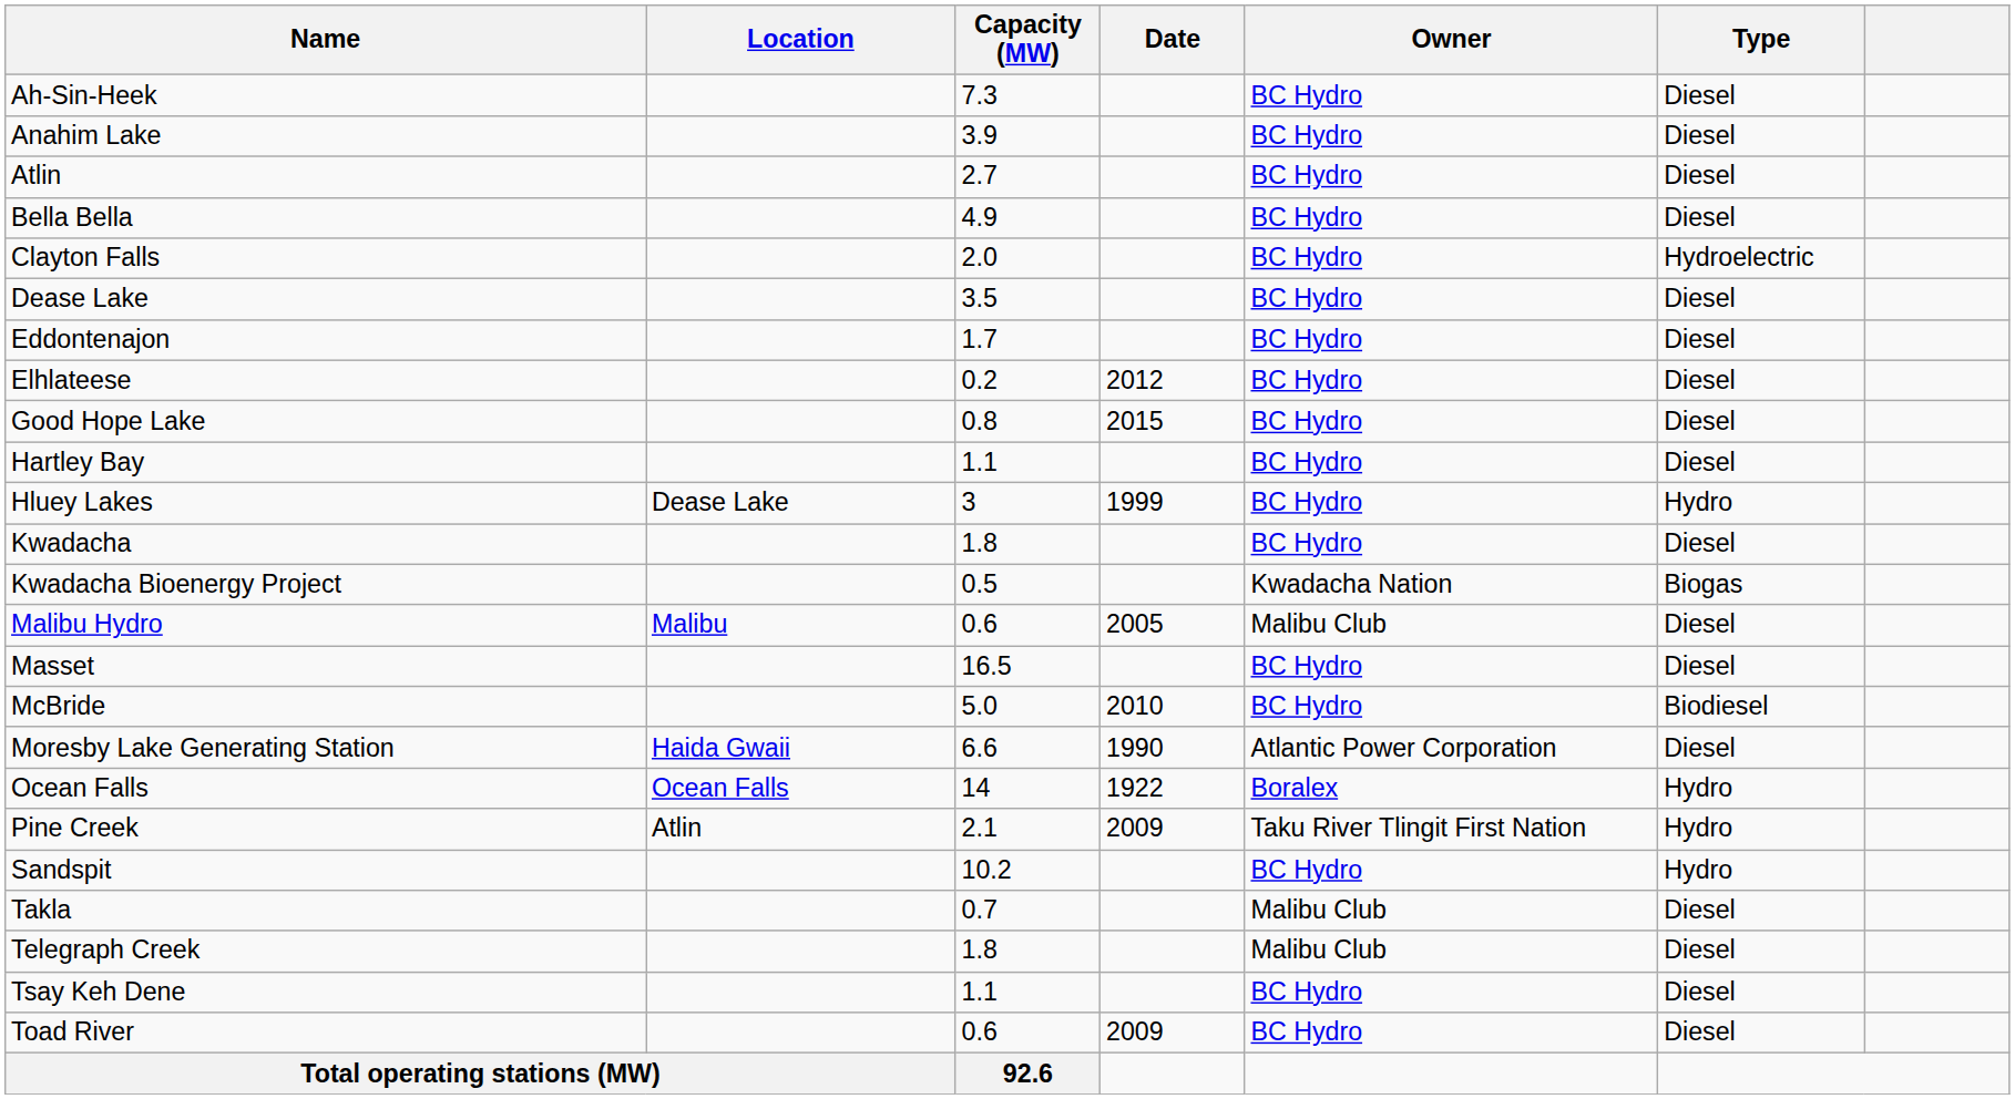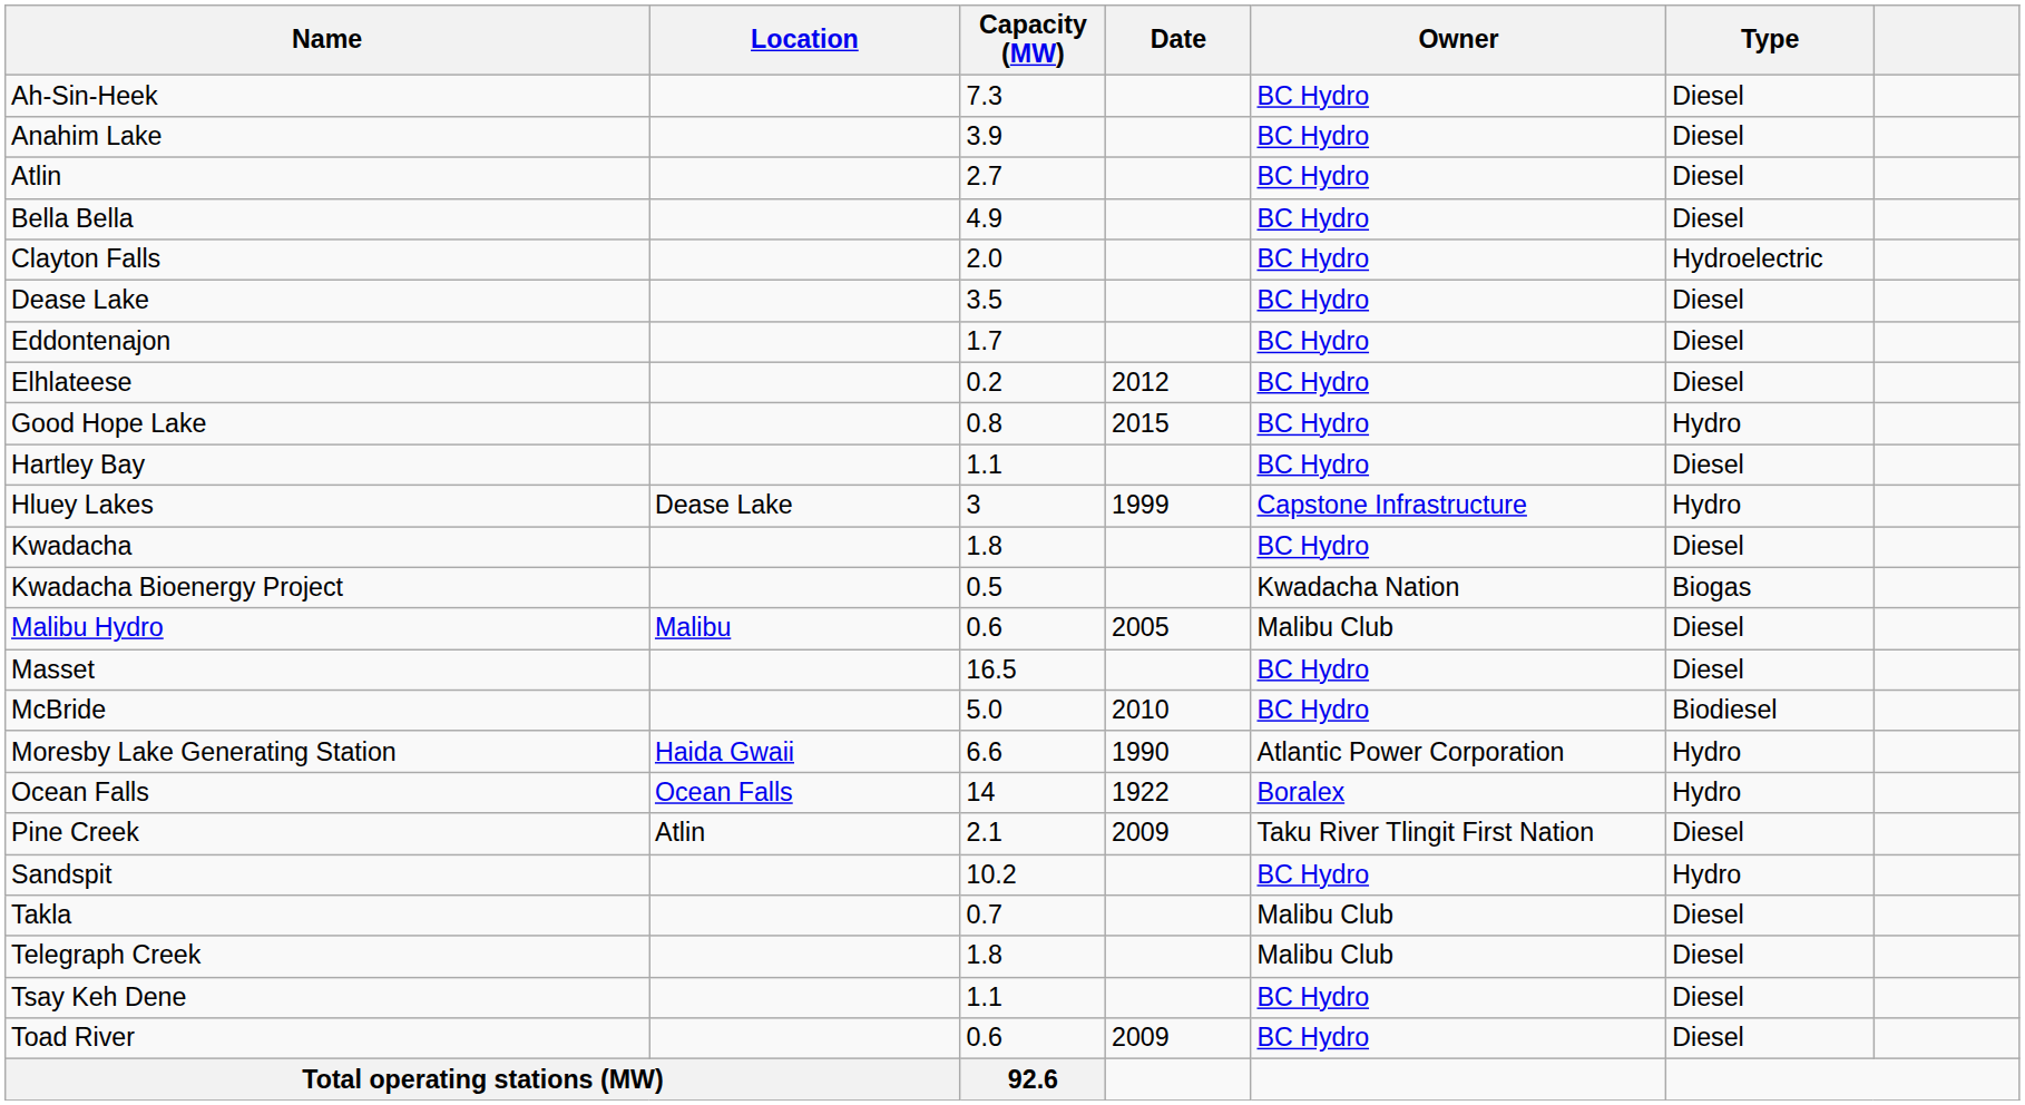 <table class="wikitable sortable">
 <tr>
 <th width="31%">Name</th>
 <th width="15%"><a href='#'>Location</a></th>
 <th width="7%" data-sort-type="number">Capacity (<a href='#'>MW</a>)</th>
 <th width="7%">Date</th>
 <th width="20%">Owner</th>
 <th width="10%">Type</th>
 <th width="7%"></th>
 </tr>
 <tr>
 <td>Ah-Sin-Heek</td>
 <td></td>
 <td>7.3</td>
 <td></td>
 <td><a href='#'>BC Hydro</a></td>
 <td>Diesel</td>
 <td></td>
 </tr>
 <tr>
 <td>Anahim Lake</td>
 <td></td>
 <td>3.9</td>
 <td></td>
 <td><a href='#'>BC Hydro</a></td>
 <td>Diesel</td>
 <td></td>
 </tr>
 <tr>
 <td>Atlin</td>
 <td></td>
 <td>2.7</td>
 <td></td>
 <td><a href='#'>BC Hydro</a></td>
 <td>Diesel</td>
 <td></td>
 </tr>
 <tr>
 <td>Bella Bella</td>
 <td></td>
 <td>4.9</td>
 <td></td>
 <td><a href='#'>BC Hydro</a></td>
 <td>Diesel</td>
 <td></td>
 </tr>
 <tr>
 <td>Clayton Falls</td>
 <td></td>
 <td>2.0</td>
 <td></td>
 <td><a href='#'>BC Hydro</a></td>
 <td>Hydroelectric</td>
 <td></td>
 </tr>
 <tr>
 <td>Dease Lake</td>
 <td></td>
 <td>3.5</td>
 <td></td>
 <td><a href='#'>BC Hydro</a></td>
 <td>Diesel</td>
 <td></td>
 </tr>
 <tr>
 <td>Eddontenajon</td>
 <td></td>
 <td>1.7</td>
 <td></td>
 <td><a href='#'>BC Hydro</a></td>
 <td>Diesel</td>
 <td></td>
 </tr>
 <tr>
 <td>Elhlateese</td>
 <td></td>
 <td>0.2</td>
 <td>2012</td>
 <td><a href='#'>BC Hydro</a></td>
 <td>Diesel</td>
 <td></td>
 </tr>
 <tr>
 <td>Good Hope Lake</td>
 <td></td>
 <td>0.8</td>
 <td>2015</td>
 <td><a href='#'>BC Hydro</a></td>
-<td>Diesel</td>
+<td>Hydro</td>
 <td></td>
 </tr>
 <tr>
 <td>Hartley Bay</td>
 <td></td>
 <td>1.1</td>
 <td></td>
 <td><a href='#'>BC Hydro</a></td>
 <td>Diesel</td>
 <td></td>
 </tr>
 <tr>
 <td>Hluey Lakes</td>
 <td>Dease Lake</td>
 <td>3</td>
 <td>1999</td>
-<td><a href='#'>BC Hydro</a></td>
+<td><a href='#'>Capstone Infrastructure</a></td>
 <td>Hydro</td>
 <td></td>
 </tr>
 <tr>
 <td>Kwadacha</td>
 <td></td>
 <td>1.8</td>
 <td></td>
 <td><a href='#'>BC Hydro</a></td>
 <td>Diesel</td>
 <td></td>
 </tr>
 <tr>
 <td>Kwadacha Bioenergy Project</td>
 <td></td>
 <td>0.5</td>
 <td></td>
 <td>Kwadacha Nation</td>
 <td>Biogas</td>
 <td></td>
 </tr>
 <tr>
 <td><a href='#'>Malibu Hydro</a></td>
 <td><a href='#'>Malibu</a></td>
 <td>0.6</td>
 <td>2005</td>
 <td>Malibu Club</td>
 <td>Diesel</td>
 <td></td>
 </tr>
 <tr>
 <td>Masset</td>
 <td></td>
 <td>16.5</td>
 <td></td>
 <td><a href='#'>BC Hydro</a></td>
 <td>Diesel</td>
 <td></td>
 </tr>
 <tr>
 <td>McBride</td>
 <td></td>
 <td>5.0</td>
 <td>2010</td>
 <td><a href='#'>BC Hydro</a></td>
 <td>Biodiesel</td>
 <td></td>
 </tr>
 <tr>
 <td>Moresby Lake Generating Station</td>
 <td><a href='#'>Haida Gwaii</a></td>
 <td>6.6</td>
 <td>1990</td>
 <td>Atlantic Power Corporation</td>
-<td>Diesel</td>
+<td>Hydro</td>
 <td></td>
 </tr>
 <tr>
 <td>Ocean Falls</td>
 <td><a href='#'>Ocean Falls</a></td>
 <td>14</td>
 <td>1922</td>
 <td><a href='#'>Boralex</a></td>
 <td>Hydro</td>
 <td><br></td>
 </tr>
 <tr>
 <td>Pine Creek</td>
 <td>Atlin</td>
 <td>2.1</td>
 <td>2009</td>
 <td>Taku River Tlingit First Nation</td>
-<td>Hydro</td>
+<td>Diesel</td>
 <td></td>
 </tr>
 <tr>
 <td>Sandspit</td>
 <td></td>
 <td>10.2</td>
 <td></td>
 <td><a href='#'>BC Hydro</a></td>
 <td>Hydro</td>
 <td></td>
 </tr>
 <tr>
 <td>Takla</td>
 <td></td>
 <td>0.7</td>
 <td></td>
 <td>Malibu Club</td>
 <td>Diesel</td>
 <td></td>
 </tr>
 <tr>
 <td>Telegraph Creek</td>
 <td></td>
 <td>1.8</td>
 <td></td>
 <td>Malibu Club</td>
 <td>Diesel</td>
 <td></td>
 </tr>
 <tr>
 <td>Tsay Keh Dene</td>
 <td></td>
 <td>1.1</td>
 <td></td>
 <td><a href='#'>BC Hydro</a></td>
 <td>Diesel</td>
 <td></td>
 </tr>
 <tr>
 <td>Toad River</td>
 <td></td>
 <td>0.6</td>
 <td>2009</td>
 <td><a href='#'>BC Hydro</a></td>
 <td>Diesel</td>
 <td></td>
 </tr>
 <tr class="sortbottom">
 <th colspan=2>Total operating stations (MW)</th>
 <th>92.6</th>
 <td></td>
 <td></td>
 </tr>
 </table>
